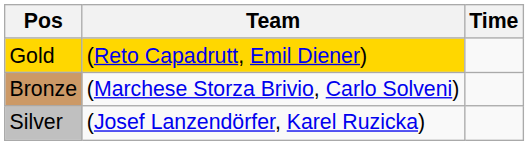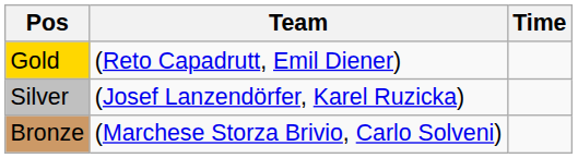 <table class="wikitable">
 <tr>
 <th>Pos</th>
 <th>Team</th>
 <th>Time</th>
 </tr>
 <tr>
 <td style="background:gold">Gold</td>
-<td style="background: gold;"> (<a href='#'>Reto Capadrutt</a>, <a href='#'>Emil Diener</a>)</td>
+<td> (<a href='#'>Reto Capadrutt</a>, <a href='#'>Emil Diener</a>)</td>
+<td></td>
+</tr>
+<tr>
+<td style="background:silver">Silver</td>
+<td> (<a href='#'>Josef Lanzendörfer</a>, <a href='#'>Karel Ruzicka</a>)</td>
 <td></td>
 </tr>
 <tr>
 <td style="background:#cc9966">Bronze</td>
 <td> (<a href='#'>Marchese Storza Brivio</a>, <a href='#'>Carlo Solveni</a>)</td>
 <td></td>
 </tr>
-<tr>
-<td style="background:silver">Silver</td>
-<td> (<a href='#'>Josef Lanzendörfer</a>, <a href='#'>Karel Ruzicka</a>)</td>
-<td></td>
-</tr>
 </table>
